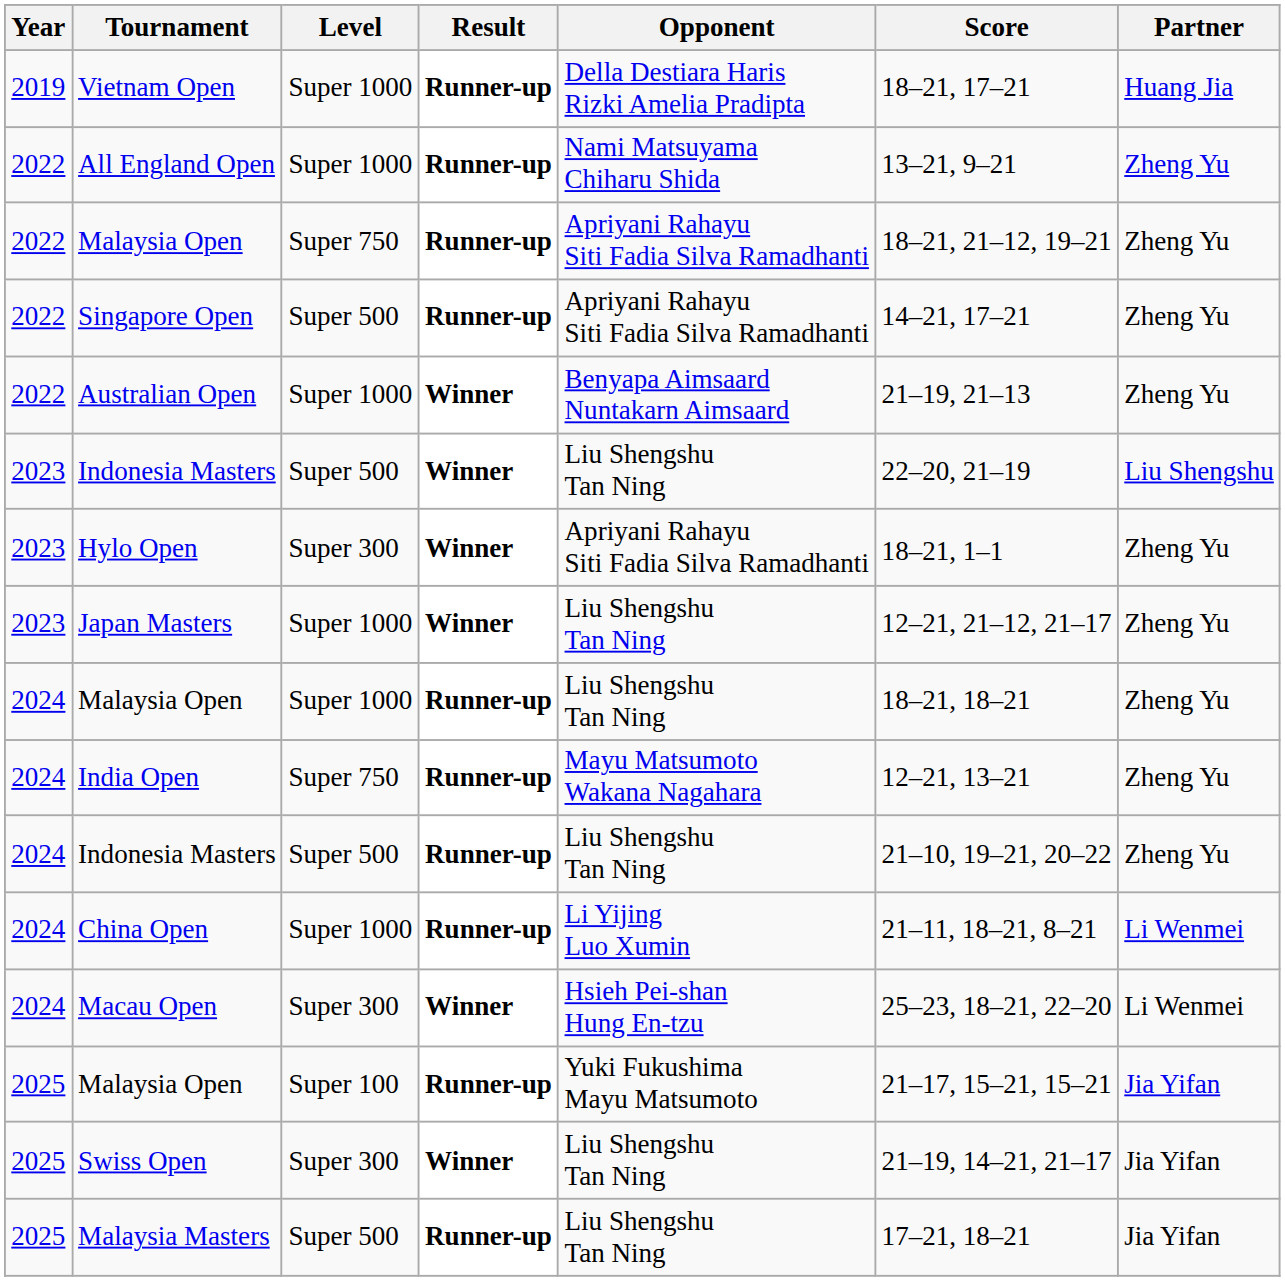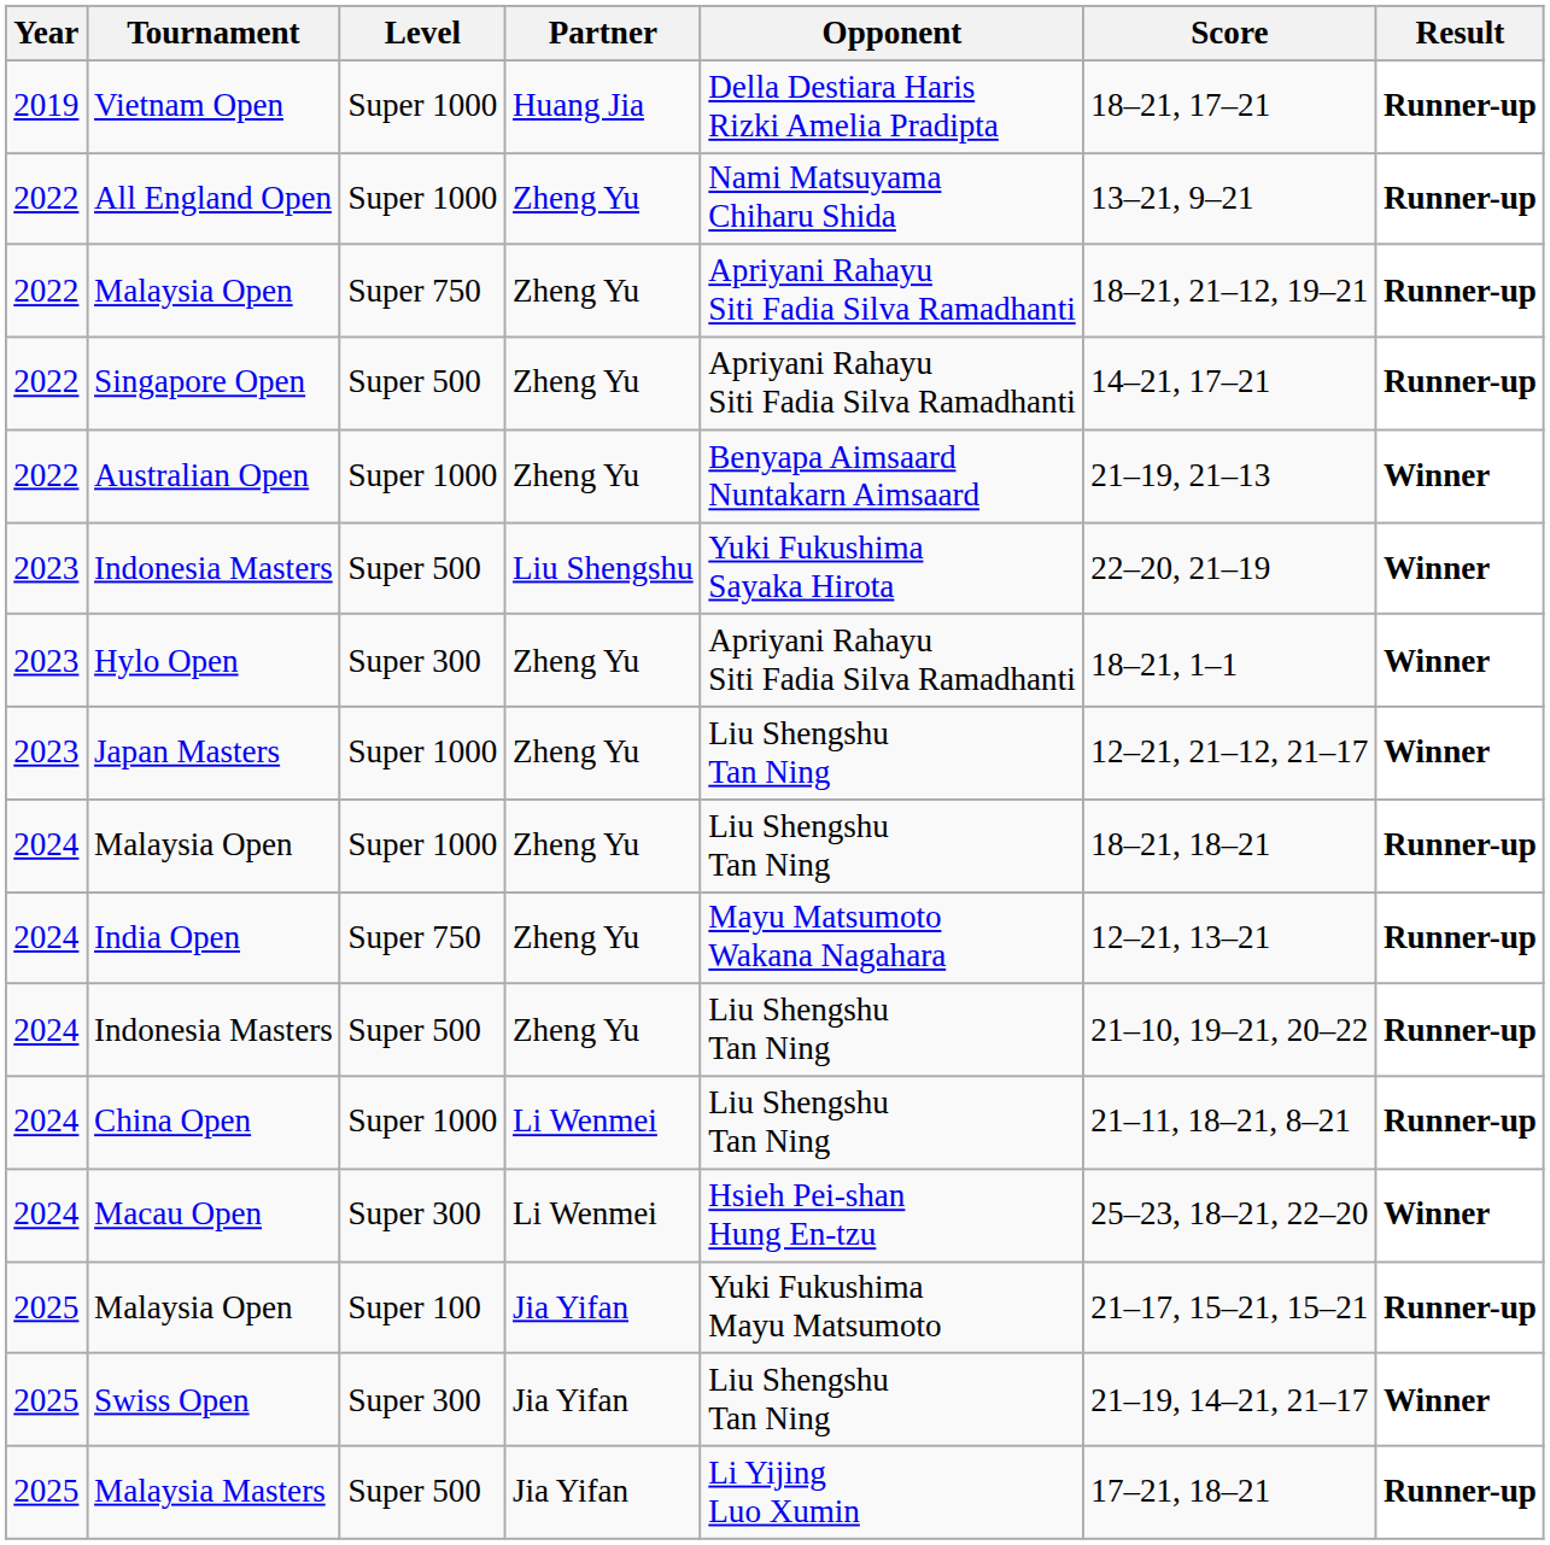 <table class="sortable wikitable" style="font-size: 90%;">
 <tr>
 <th>Year</th>
 <th>Tournament</th>
 <th>Level</th>
-<th>Result</th>
+<th>Partner</th>
 <th>Opponent</th>
 <th>Score</th>
-<th>Partner</th>
+<th>Result</th>
 </tr>
 <tr>
 <td align="center"><a href='#'>2019</a></td>
 <td align="left"><a href='#'>Vietnam Open</a></td>
 <td align="left">Super 1000</td>
-<td style="text-align:left; background:white"> <strong>Runner-up</strong></td>
+<td align="left"> <a href='#'>Huang Jia</a></td>
 <td align="left"> <a href='#'>Della Destiara Haris</a><br> <a href='#'>Rizki Amelia Pradipta</a></td>
 <td align="left">18–21, 17–21</td>
-<td align="left"> <a href='#'>Huang Jia</a></td>
+<td style="text-align:left; background:white"> <strong>Runner-up</strong></td>
 </tr>
 <tr>
 <td align="center"><a href='#'>2022</a></td>
 <td align="left"><a href='#'>All England Open</a></td>
 <td align="left">Super 1000</td>
-<td style="text-align:left; background:white"> <strong>Runner-up</strong></td>
+<td align="left"> <a href='#'>Zheng Yu</a></td>
 <td align="left"> <a href='#'>Nami Matsuyama</a><br> <a href='#'>Chiharu Shida</a></td>
 <td align="left">13–21, 9–21</td>
-<td align="left"> <a href='#'>Zheng Yu</a></td>
+<td style="text-align:left; background:white"> <strong>Runner-up</strong></td>
 </tr>
 <tr>
 <td align="center"><a href='#'>2022</a></td>
 <td align="left"><a href='#'>Malaysia Open</a></td>
 <td align="left">Super 750</td>
-<td style="text-align:left; background:white"> <strong>Runner-up</strong></td>
+<td align="left"> Zheng Yu</td>
 <td align="left"> <a href='#'>Apriyani Rahayu</a><br> <a href='#'>Siti Fadia Silva Ramadhanti</a></td>
 <td align="left">18–21, 21–12, 19–21</td>
-<td align="left"> Zheng Yu</td>
+<td style="text-align:left; background:white"> <strong>Runner-up</strong></td>
 </tr>
 <tr>
 <td align="center"><a href='#'>2022</a></td>
 <td align="left"><a href='#'>Singapore Open</a></td>
 <td align="left">Super 500</td>
-<td style="text-align:left; background:white"> <strong>Runner-up</strong></td>
+<td align="left"> Zheng Yu</td>
 <td align="left"> Apriyani Rahayu<br> Siti Fadia Silva Ramadhanti</td>
 <td align="left">14–21, 17–21</td>
-<td align="left"> Zheng Yu</td>
+<td style="text-align:left; background:white"> <strong>Runner-up</strong></td>
 </tr>
 <tr>
 <td align="center"><a href='#'>2022</a></td>
 <td align="left"><a href='#'>Australian Open</a></td>
 <td align="left">Super 1000</td>
-<td style="text-align:left; background:white"> <strong>Winner</strong></td>
+<td align="left"> Zheng Yu</td>
 <td align="left"> <a href='#'>Benyapa Aimsaard</a><br> <a href='#'>Nuntakarn Aimsaard</a></td>
 <td align="left">21–19, 21–13</td>
-<td align="left"> Zheng Yu</td>
+<td style="text-align:left; background:white"> <strong>Winner</strong></td>
 </tr>
 <tr>
 <td align="center"><a href='#'>2023</a></td>
 <td align="left"><a href='#'>Indonesia Masters</a></td>
 <td align="left">Super 500</td>
+<td align="left"> <a href='#'>Liu Shengshu</a></td>
+<td align="left"> <a href='#'>Yuki Fukushima</a><br> <a href='#'>Sayaka Hirota</a></td>
+<td align="left">22–20, 21–19</td>
 <td style="text-align:left; background:white"> <strong>Winner</strong></td>
-<td align="left"> Liu Shengshu<br> Tan Ning</td>
-<td align="left">22–20, 21–19</td>
-<td align="left"> <a href='#'>Liu Shengshu</a></td>
 </tr>
 <tr>
 <td align="center"><a href='#'>2023</a></td>
 <td align="left"><a href='#'>Hylo Open</a></td>
 <td align="left">Super 300</td>
-<td style="text-align:left; background:white"> <strong>Winner</strong></td>
+<td align="left"> Zheng Yu</td>
 <td align="left"> Apriyani Rahayu<br> Siti Fadia Silva Ramadhanti</td>
 <td align="left">18–21, 1–1<sup></sup></td>
-<td align="left"> Zheng Yu</td>
+<td style="text-align:left; background:white"> <strong>Winner</strong></td>
 </tr>
 <tr>
 <td align="center"><a href='#'>2023</a></td>
 <td align="left"><a href='#'>Japan Masters</a></td>
 <td align="left">Super 1000</td>
-<td style="text-align:left; background:white"> <strong>Winner</strong></td>
+<td align="left"> Zheng Yu</td>
 <td align="left"> Liu Shengshu<br> <a href='#'>Tan Ning</a></td>
 <td align="left">12–21, 21–12, 21–17</td>
-<td align="left"> Zheng Yu</td>
+<td style="text-align:left; background:white"> <strong>Winner</strong></td>
 </tr>
 <tr>
 <td align="center"><a href='#'>2024</a></td>
 <td align="left">Malaysia Open</td>
 <td align="left">Super 1000</td>
-<td style="text-align:left; background:white"> <strong>Runner-up</strong></td>
+<td align="left"> Zheng Yu</td>
 <td align="left"> Liu Shengshu<br> Tan Ning</td>
 <td align="left">18–21, 18–21</td>
-<td align="left"> Zheng Yu</td>
+<td style="text-align:left; background:white"> <strong>Runner-up</strong></td>
 </tr>
 <tr>
 <td align="center"><a href='#'>2024</a></td>
 <td align="left"><a href='#'>India Open</a></td>
 <td align="left">Super 750</td>
-<td style="text-align:left; background:white"> <strong>Runner-up</strong></td>
+<td align="left"> Zheng Yu</td>
 <td align="left"> <a href='#'>Mayu Matsumoto</a><br> <a href='#'>Wakana Nagahara</a></td>
 <td align="left">12–21, 13–21</td>
-<td align="left"> Zheng Yu</td>
+<td style="text-align:left; background:white"> <strong>Runner-up</strong></td>
 </tr>
 <tr>
 <td align="center"><a href='#'>2024</a></td>
 <td align="left">Indonesia Masters</td>
 <td align="left">Super 500</td>
-<td style="text-align:left; background:white"> <strong>Runner-up</strong></td>
+<td align="left"> Zheng Yu</td>
 <td align="left"> Liu Shengshu<br> Tan Ning</td>
 <td align="left">21–10, 19–21, 20–22</td>
-<td align="left"> Zheng Yu</td>
+<td style="text-align:left; background:white"> <strong>Runner-up</strong></td>
 </tr>
 <tr>
 <td align="center"><a href='#'>2024</a></td>
 <td align="left"><a href='#'>China Open</a></td>
 <td align="left">Super 1000</td>
+<td align="left"> <a href='#'>Li Wenmei</a></td>
+<td align="left"> Liu Shengshu <br> Tan Ning</td>
+<td align="left">21–11, 18–21, 8–21</td>
 <td style="text-align:left; background:white"> <strong>Runner-up</strong></td>
-<td align="left"> <a href='#'>Li Yijing</a><br> <a href='#'>Luo Xumin</a></td>
-<td align="left">21–11, 18–21, 8–21</td>
-<td align="left"> <a href='#'>Li Wenmei</a></td>
 </tr>
 <tr>
 <td align="center"><a href='#'>2024</a></td>
 <td align="left"><a href='#'>Macau Open</a></td>
 <td align="left">Super 300</td>
-<td style="text-align:left; background:white"> <strong>Winner</strong></td>
+<td align="left"> Li Wenmei</td>
 <td align="left"> <a href='#'>Hsieh Pei-shan</a><br> <a href='#'>Hung En-tzu</a></td>
 <td align="left">25–23, 18–21, 22–20</td>
-<td align="left"> Li Wenmei</td>
+<td style="text-align:left; background:white"> <strong>Winner</strong></td>
 </tr>
 <tr>
 <td align="center"><a href='#'>2025</a></td>
 <td align="left">Malaysia Open</td>
 <td align="left">Super 100</td>
-<td style="text-align:left; background:white"> <strong>Runner-up</strong></td>
+<td align="left"> <a href='#'>Jia Yifan</a></td>
 <td align="left"> Yuki Fukushima <br> Mayu Matsumoto</td>
 <td align="left">21–17, 15–21, 15–21</td>
-<td align="left"> <a href='#'>Jia Yifan</a></td>
+<td style="text-align:left; background:white"> <strong>Runner-up</strong></td>
 </tr>
 <tr>
 <td align="center"><a href='#'>2025</a></td>
 <td align="left"><a href='#'>Swiss Open</a></td>
 <td align="left">Super 300</td>
-<td style="text-align:left; background: white"> <strong>Winner</strong></td>
+<td align="left"> Jia Yifan</td>
 <td align="left"> Liu Shengshu <br> Tan Ning</td>
 <td align="left">21–19, 14–21, 21–17</td>
-<td align="left"> Jia Yifan</td>
+<td style="text-align:left; background: white"> <strong>Winner</strong></td>
 </tr>
 <tr>
 <td align="center"><a href='#'>2025</a></td>
 <td align="left"><a href='#'>Malaysia Masters</a></td>
 <td align="left">Super 500</td>
+<td align="left"> Jia Yifan</td>
+<td align="left"> <a href='#'>Li Yijing</a><br> <a href='#'>Luo Xumin</a></td>
+<td align="left">17–21, 18–21</td>
 <td style="text-align:left; background:white"> <strong>Runner-up</strong></td>
-<td align="left"> Liu Shengshu <br> Tan Ning</td>
-<td align="left">17–21, 18–21</td>
-<td align="left"> Jia Yifan</td>
 </tr>
 </table>
